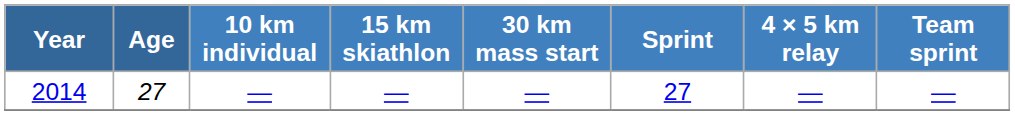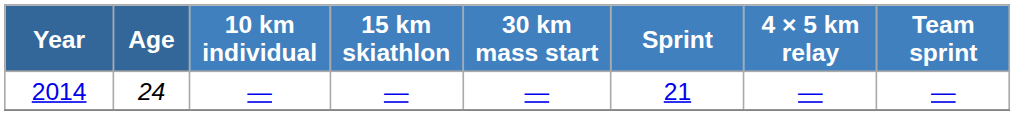 <table class="wikitable" style="font-size:95%; text-align:center; border:grey solid 1px; border-collapse:collapse; background:#ffffff;">
 <tr>
 <th style="background-color:#369; color:white; width:60px;"> Year </th>
 <th style="background-color:#369; color:white; width:40px;"> Age </th>
 <th style="background-color:#4180be; color:white; width:75px;"> 10 km <br> individual </th>
 <th style="background-color:#4180be; color:white; width:75px;"> 15 km <br> skiathlon </th>
 <th style="background-color:#4180be; color:white; width:75px;"> 30 km <br> mass start </th>
 <th style="background-color:#4180be; color:white; width:75px;"> Sprint </th>
 <th style="background-color:#4180be; color:white; width:75px;"> 4 × 5 km <br> relay </th>
 <th style="background-color:#4180be; color:white; width:75px;"> Team <br> sprint </th>
 </tr>
 <tr>
 <td><a href='#'>2014</a></td>
-<td><em>27</em></td>
+<td><em>24</em></td>
 <td><a href='#'>—</a></td>
 <td><a href='#'>—</a></td>
 <td><a href='#'>—</a></td>
-<td><a href='#'>27</a></td>
+<td><a href='#'>21</a></td>
 <td><a href='#'>—</a></td>
 <td><a href='#'>—</a></td>
 </tr>
 <tr>
 </tr>
 </table>
